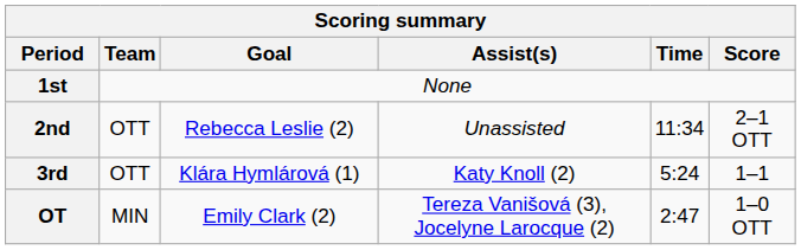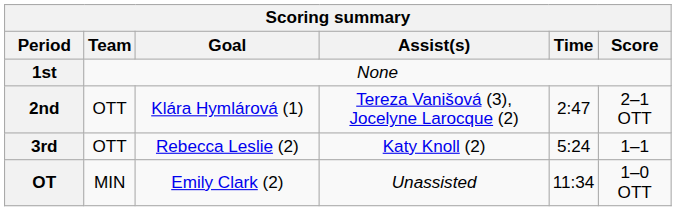 <table style="width: 100%;" class="wikitable">
 <tr>
 <th scope="colgroup" colspan="6">Scoring summary</th>
 </tr>
 <tr>
 <th scope="col" style="width: 12%;">Period</th>
 <th scope="col" style="width: 7%;">Team</th>
 <th scope="col" style="width: 28%;">Goal</th>
 <th scope="col" style="width: 35%;">Assist(s)</th>
 <th scope="col" style="width: 7%;">Time</th>
 <th scope="col" style="width: 11%;">Score</th>
 </tr>
 <tr style="text-align: center;">
 <th scope="row"><strong>1st</strong></th>
 <td colspan="5"><em>None</em></td>
 </tr>
 <tr style="text-align: center;">
 <th scope="row"><strong>2nd</strong></th>
 <td>OTT</td>
-<td><a href='#'>Rebecca Leslie</a> (2)</td>
-<td><em>Unassisted</em></td>
-<td>11:34</td>
+<td><a href='#'>Klára Hymlárová</a> (1)</td>
+<td><a href='#'>Tereza Vanišová</a> (3), <a href='#'>Jocelyne Larocque</a> (2)</td>
+<td>2:47</td>
 <td>2–1 OTT</td>
 </tr>
 <tr style="text-align: center;">
 <th scope="row"><strong>3rd</strong></th>
 <td>OTT</td>
-<td><a href='#'>Klára Hymlárová</a> (1)</td>
+<td><a href='#'>Rebecca Leslie</a> (2)</td>
 <td><a href='#'>Katy Knoll</a> (2)</td>
 <td>5:24</td>
 <td>1–1</td>
 </tr>
 <tr style="text-align: center;">
 <th scope="row"><strong>OT</strong></th>
 <td>MIN</td>
 <td><a href='#'>Emily Clark</a> (2)</td>
-<td><a href='#'>Tereza Vanišová</a> (3), <a href='#'>Jocelyne Larocque</a> (2)</td>
-<td>2:47</td>
+<td><em>Unassisted</em></td>
+<td>11:34</td>
 <td>1–0 OTT</td>
 </tr>
 </table>
